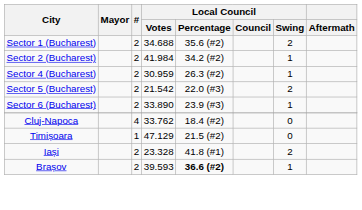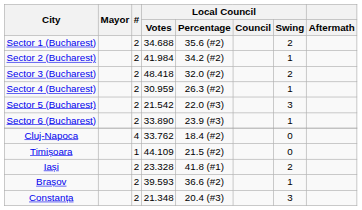 <table class="wikitable collapsible collapsed"  style="text-align:center;">
 <tr>
 <th rowspan="2">City</th>
 <th rowspan="2">Mayor</th>
 <th rowspan="2">#</th>
 <th colspan="4">Local Council</th>
 <th></th>
 </tr>
 <tr>
 <th>Votes</th>
 <th>Percentage</th>
 <th>Council</th>
 <th>Swing</th>
 <th>Aftermath</th>
 </tr>
 <tr>
 <td><a href='#'>Sector 1 (Bucharest)</a></td>
 <td></td>
 <td>2</td>
 <td>34.688</td>
 <td>35.6 (#2)</td>
 <td></td>
 <td> 2</td>
 <td></td>
 </tr>
 <tr>
 <td><a href='#'>Sector 2 (Bucharest)</a></td>
 <td></td>
 <td>2</td>
 <td>41.984</td>
 <td>34.2 (#2)</td>
 <td></td>
 <td> 1</td>
 <td></td>
 </tr>
 <tr>
+<td><a href='#'>Sector 3 (Bucharest)</a></td>
+<td></td>
+<td>2</td>
+<td>48.418</td>
+<td>32.0 (#2)</td>
+<td></td>
+<td> 2</td>
+<td></td>
+</tr>
+<tr>
 <td><a href='#'>Sector 4 (Bucharest)</a></td>
 <td></td>
 <td>2</td>
 <td>30.959</td>
 <td>26.3 (#2)</td>
 <td></td>
 <td> 1</td>
 <td></td>
 </tr>
 <tr>
 <td><a href='#'>Sector 5 (Bucharest)</a></td>
 <td></td>
 <td>2</td>
 <td>21.542</td>
 <td>22.0 (#3)</td>
 <td></td>
-<td> 2</td>
+<td> 3</td>
 <td></td>
 </tr>
 <tr>
 <td><a href='#'>Sector 6 (Bucharest)</a></td>
 <td></td>
 <td>2</td>
 <td>33.890</td>
 <td>23.9 (#3)</td>
 <td></td>
 <td> 1</td>
 <td></td>
 </tr>
 <tr>
 </tr>
 <tr>
 <td><a href='#'>Cluj-Napoca</a></td>
 <td></td>
 <td>4</td>
 <td>33.762</td>
 <td>18.4 (#2)</td>
 <td></td>
 <td> 0</td>
 <td></td>
 </tr>
 <tr>
 <td><a href='#'>Timișoara</a></td>
 <td></td>
 <td>1</td>
-<td>47.129</td>
+<td>44.109</td>
 <td>21.5 (#2)</td>
 <td></td>
 <td> 0</td>
 <td></td>
 </tr>
 <tr>
 <td><a href='#'>Iași</a></td>
 <td></td>
 <td>2</td>
 <td>23.328</td>
 <td>41.8 (#1)</td>
 <td></td>
 <td> 2</td>
 <td></td>
 </tr>
 <tr>
 <td><a href='#'>Brașov</a></td>
 <td></td>
 <td>2</td>
 <td>39.593</td>
-<td><strong>36.6 (#2)</strong></td>
+<td>36.6 (#2)</td>
 <td></td>
 <td> 1</td>
 <td></td>
 </tr>
+<tr>
+<td><a href='#'>Constanța</a></td>
+<td></td>
+<td>2</td>
+<td>21.348</td>
+<td>20.4 (#3)</td>
+<td></td>
+<td> 3</td>
+<td></td>
+</tr>
 </table>
